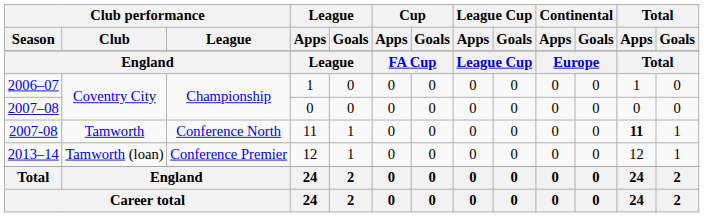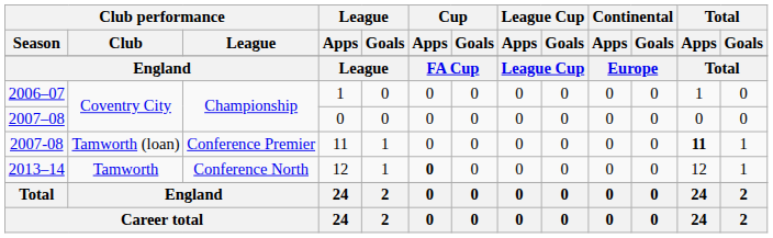 <table class="wikitable" style="text-align:center">
 <tr>
 <th colspan=3>Club performance</th>
 <th colspan=2>League</th>
 <th colspan=2>Cup</th>
 <th colspan=2>League Cup</th>
 <th colspan=2>Continental</th>
 <th colspan=2>Total</th>
 </tr>
 <tr>
 <th>Season</th>
 <th>Club</th>
 <th>League</th>
 <th>Apps</th>
 <th>Goals</th>
 <th>Apps</th>
 <th>Goals</th>
 <th>Apps</th>
 <th>Goals</th>
 <th>Apps</th>
 <th>Goals</th>
 <th>Apps</th>
 <th>Goals</th>
 </tr>
 <tr>
 </tr>
 <tr>
 <th colspan=3>England</th>
 <th colspan=2>League</th>
 <th colspan=2><a href='#'>FA Cup</a></th>
 <th colspan=2><a href='#'>League Cup</a></th>
 <th colspan=2><a href='#'>Europe</a></th>
 <th colspan=2>Total</th>
 </tr>
 <tr>
 <td><a href='#'>2006–07</a></td>
 <td rowspan="2"><a href='#'>Coventry City</a></td>
 <td rowspan="2"><a href='#'>Championship</a></td>
 <td>1</td>
 <td>0</td>
 <td>0</td>
 <td>0</td>
 <td>0</td>
 <td>0</td>
 <td>0</td>
 <td>0</td>
 <td>1</td>
 <td>0</td>
 </tr>
 <tr>
 <td><a href='#'>2007–08</a></td>
 <td>0</td>
 <td>0</td>
 <td>0</td>
 <td>0</td>
 <td>0</td>
 <td>0</td>
 <td>0</td>
 <td>0</td>
 <td>0</td>
 <td>0</td>
 </tr>
 <tr>
 <td><a href='#'>2007-08</a></td>
-<td><a href='#'>Tamworth</a></td>
-<td><a href='#'>Conference North</a></td>
+<td><a href='#'>Tamworth</a> (loan)</td>
+<td><a href='#'>Conference Premier</a></td>
 <td>11</td>
 <td>1</td>
 <td>0</td>
 <td>0</td>
 <td>0</td>
 <td>0</td>
 <td>0</td>
 <td>0</td>
 <td><strong>11</strong></td>
 <td>1</td>
 </tr>
 <tr>
 <td><a href='#'>2013–14</a></td>
-<td><a href='#'>Tamworth</a> (loan)</td>
-<td><a href='#'>Conference Premier</a></td>
+<td><a href='#'>Tamworth</a></td>
+<td><a href='#'>Conference North</a></td>
 <td>12</td>
 <td>1</td>
-<td>0</td>
+<td><strong>0</strong></td>
 <td>0</td>
 <td>0</td>
 <td>0</td>
 <td>0</td>
 <td>0</td>
 <td>12</td>
 <td>1</td>
 </tr>
 <tr>
 </tr>
 <tr>
 <th rowspan=1>Total</th>
 <th colspan=2>England</th>
 <th>24</th>
 <th>2</th>
 <th>0</th>
 <th>0</th>
 <th>0</th>
 <th>0</th>
 <th>0</th>
 <th>0</th>
 <th>24</th>
 <th>2</th>
 </tr>
 <tr>
 <th colspan=3>Career total</th>
 <th>24</th>
 <th>2</th>
 <th>0</th>
 <th>0</th>
 <th>0</th>
 <th>0</th>
 <th>0</th>
 <th>0</th>
 <th>24</th>
 <th>2</th>
 </tr>
 </table>
